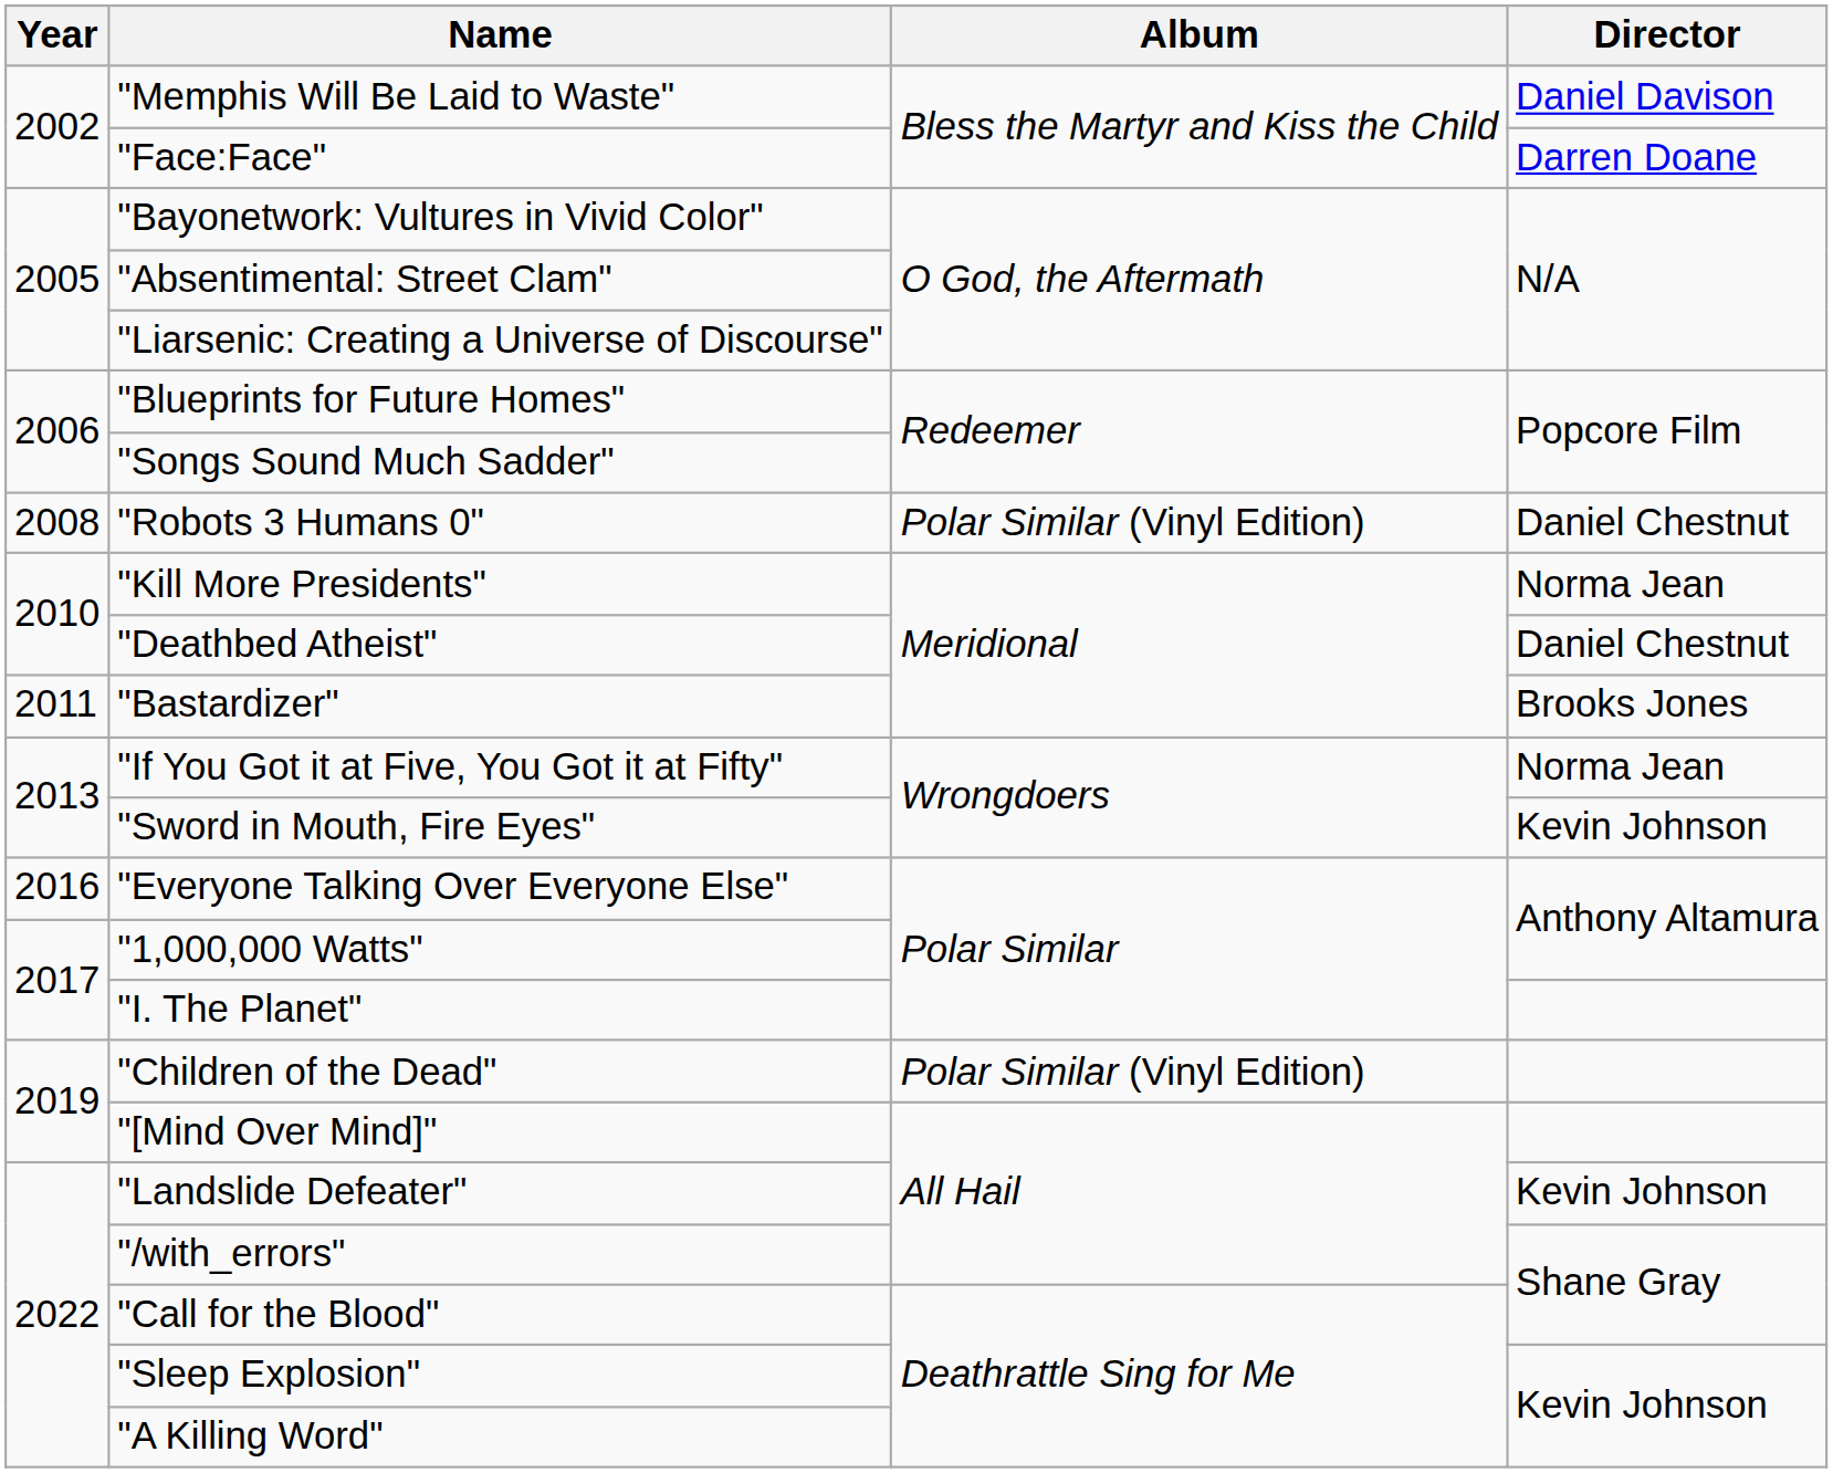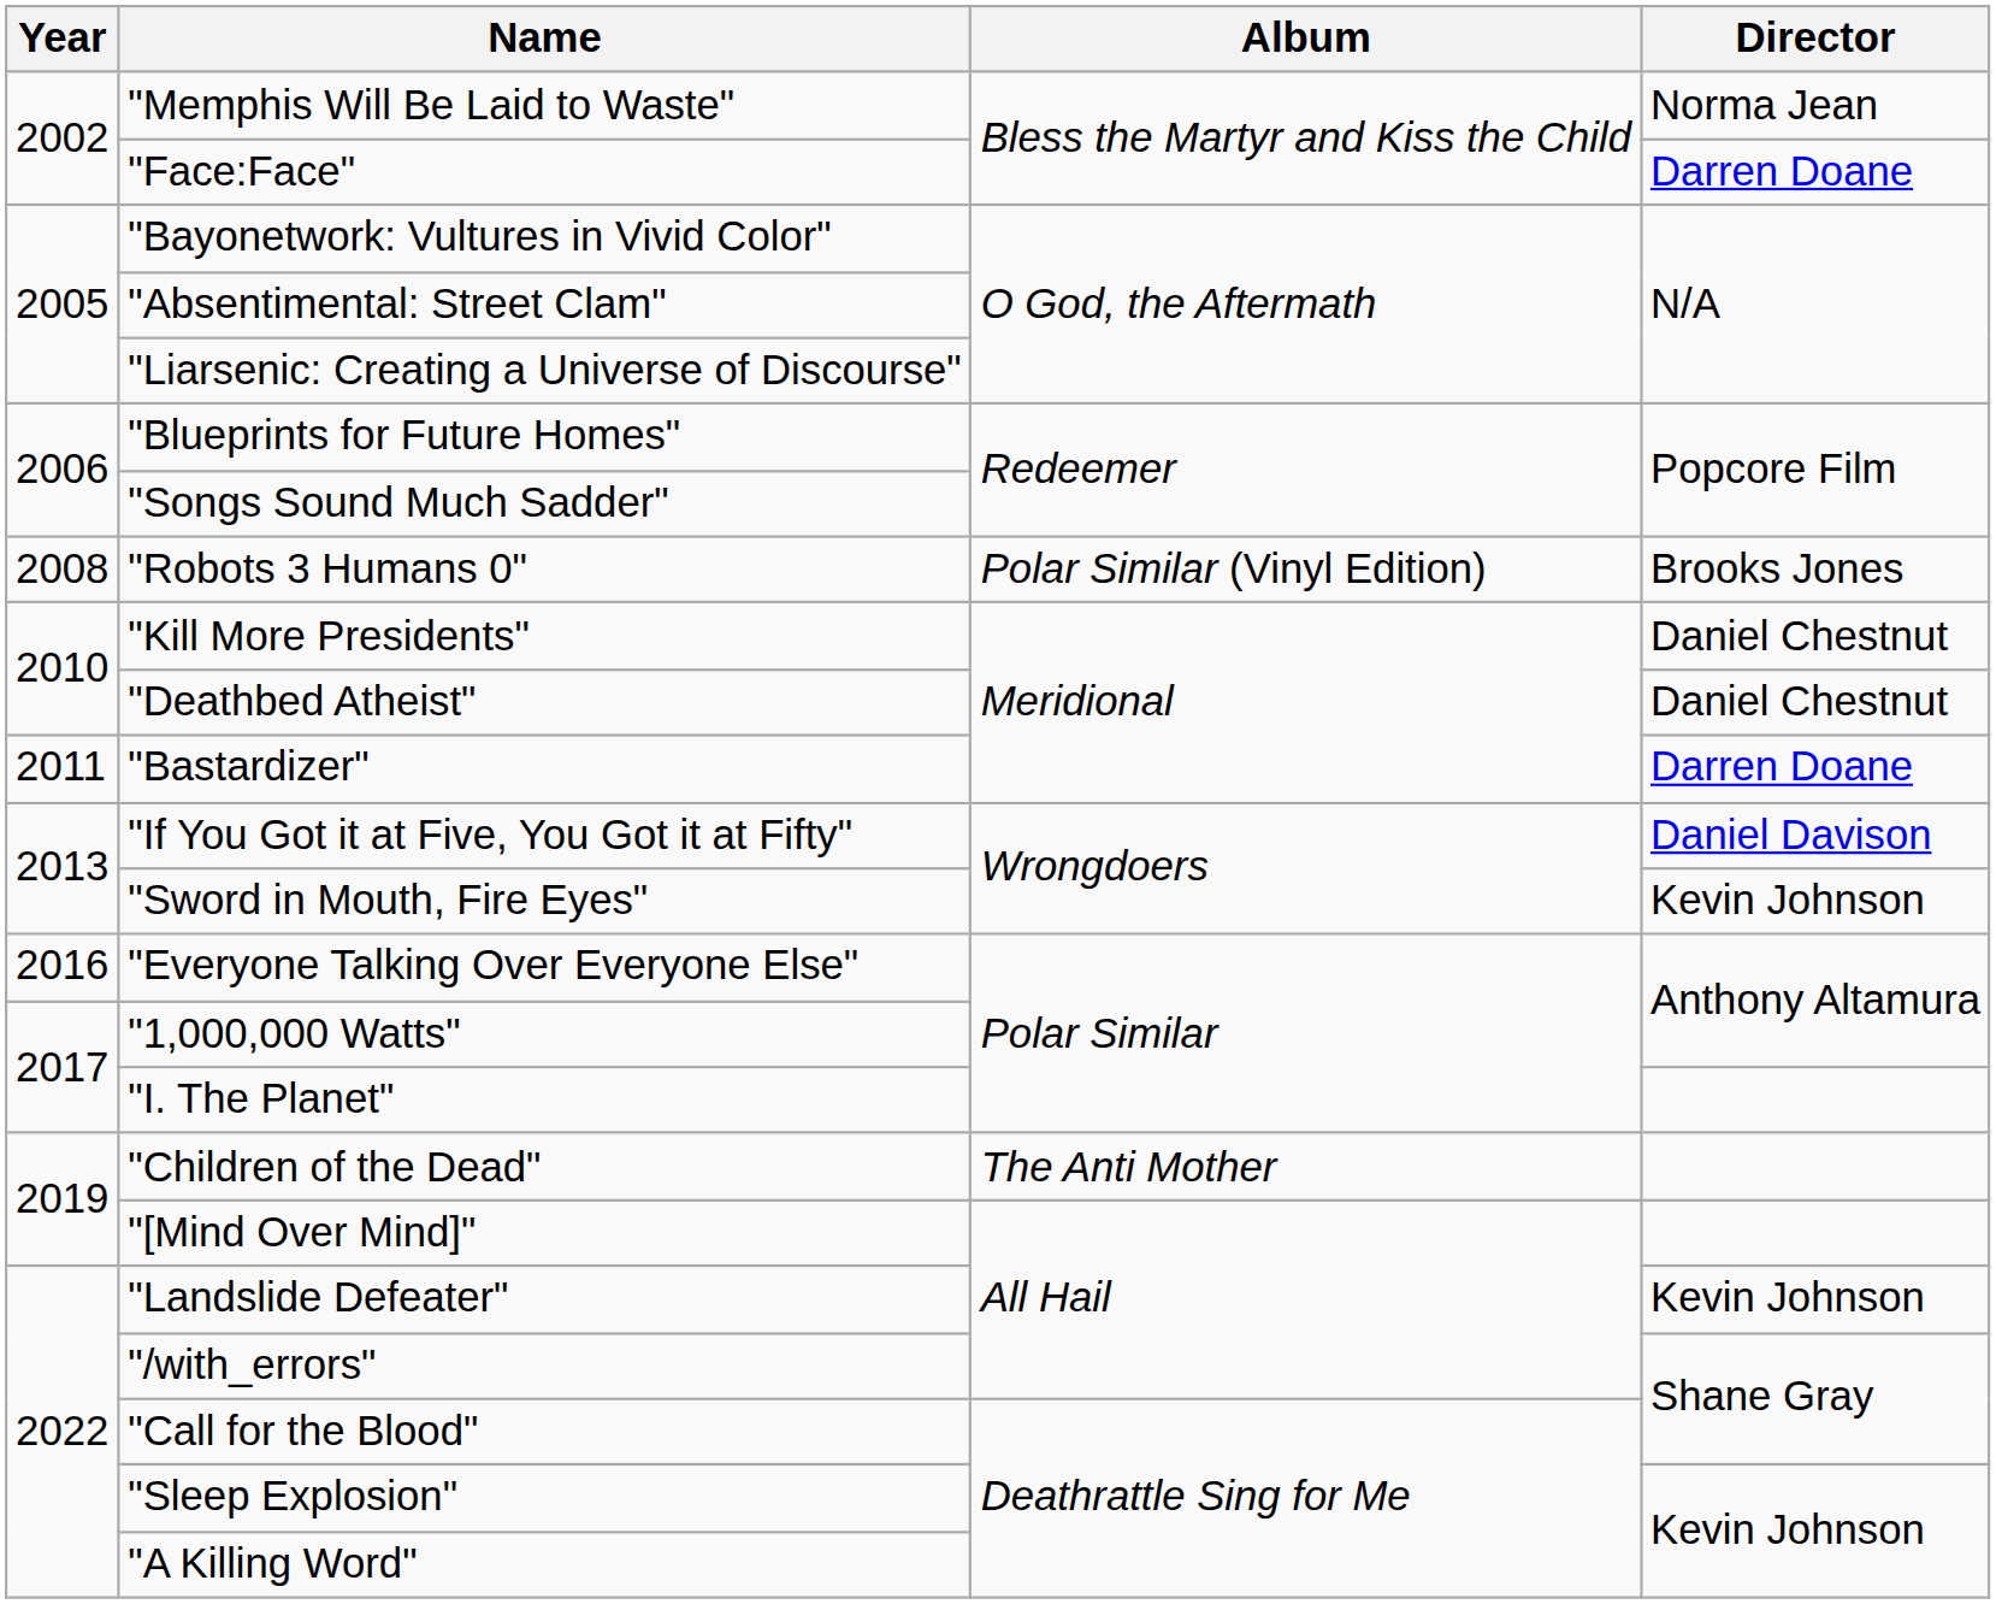 <table class=wikitable>
 <tr>
 <th>Year</th>
 <th>Name</th>
 <th>Album</th>
 <th>Director</th>
 </tr>
 <tr>
 <td rowspan="2">2002</td>
 <td>"Memphis Will Be Laid to Waste"</td>
 <td rowspan="2"><em>Bless the Martyr and Kiss the Child</em></td>
-<td><a href='#'>Daniel Davison</a></td>
+<td>Norma Jean</td>
 </tr>
 <tr>
 <td>"Face:Face"</td>
 <td><a href='#'>Darren Doane</a></td>
 </tr>
 <tr>
 <td rowspan="3">2005</td>
 <td>"Bayonetwork: Vultures in Vivid Color"</td>
 <td rowspan="3"><em>O God, the Aftermath</em></td>
 <td rowspan="3">N/A</td>
 </tr>
 <tr>
 <td>"Absentimental: Street Clam"</td>
 </tr>
 <tr>
 <td>"Liarsenic: Creating a Universe of Discourse"</td>
 </tr>
 <tr>
 <td rowspan="2">2006</td>
 <td>"Blueprints for Future Homes"</td>
 <td rowspan="2"><em>Redeemer</em></td>
 <td rowspan="2">Popcore Film</td>
 </tr>
 <tr>
 <td>"Songs Sound Much Sadder"</td>
 </tr>
 <tr>
 <td>2008</td>
 <td>"Robots 3 Humans 0"</td>
 <td><em>Polar Similar</em> (Vinyl Edition)</td>
-<td>Daniel Chestnut</td>
+<td>Brooks Jones</td>
 </tr>
 <tr>
 <td rowspan="2">2010</td>
 <td>"Kill More Presidents"</td>
 <td rowspan="3"><em>Meridional</em></td>
-<td>Norma Jean</td>
+<td>Daniel Chestnut</td>
 </tr>
 <tr>
 <td>"Deathbed Atheist"</td>
 <td>Daniel Chestnut</td>
 </tr>
 <tr>
 <td>2011</td>
 <td>"Bastardizer"</td>
-<td>Brooks Jones</td>
+<td><a href='#'>Darren Doane</a></td>
 </tr>
 <tr>
 <td rowspan="2">2013</td>
 <td>"If You Got it at Five, You Got it at Fifty"</td>
 <td rowspan="2"><em>Wrongdoers</em></td>
-<td>Norma Jean</td>
+<td><a href='#'>Daniel Davison</a></td>
 </tr>
 <tr>
 <td>"Sword in Mouth, Fire Eyes"</td>
 <td>Kevin Johnson</td>
 </tr>
 <tr>
 <td rowspan="1">2016</td>
 <td>"Everyone Talking Over Everyone Else"</td>
 <td rowspan="3"><em>Polar Similar</em></td>
 <td rowspan="2">Anthony Altamura</td>
 </tr>
 <tr>
 <td rowspan="2">2017</td>
 <td>"1,000,000 Watts"</td>
 </tr>
 <tr>
 <td>"I. The Planet"</td>
 <td></td>
 </tr>
 <tr>
 <td rowspan="2">2019</td>
 <td>"Children of the Dead"</td>
-<td><em>Polar Similar</em> (Vinyl Edition)</td>
+<td><em>The Anti Mother</em></td>
 <td></td>
 </tr>
 <tr>
 <td>"[Mind Over Mind]"</td>
 <td rowspan="3"><em>All Hail</em></td>
 <td></td>
 </tr>
 <tr>
 <td rowspan="5">2022</td>
 <td>"Landslide Defeater"</td>
 <td>Kevin Johnson</td>
 </tr>
 <tr>
 <td>"/with_errors"</td>
 <td rowspan="2">Shane Gray</td>
 </tr>
 <tr>
 <td>"Call for the Blood"</td>
 <td rowspan="3"><em>Deathrattle Sing for Me</em></td>
 </tr>
 <tr>
 <td>"Sleep Explosion"</td>
 <td rowspan="2">Kevin Johnson</td>
 </tr>
 <tr>
 <td>"A Killing Word"</td>
 </tr>
 </table>
